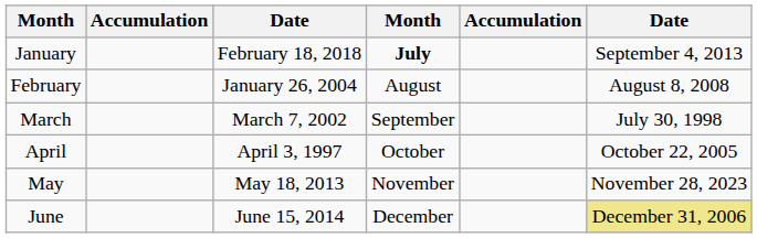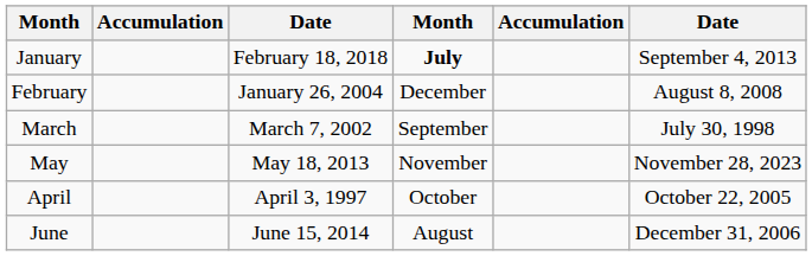 <table class="wikitable" style="float:right; margin:0.5em; border-collapse:collapse; text-align:center; font-size:84%">
 <tr>
 <th>Month</th>
 <th>Accumulation</th>
 <th>Date</th>
 <th>Month</th>
 <th>Accumulation</th>
 <th>Date</th>
 </tr>
 <tr>
 <td>January</td>
 <td></td>
 <td>February 18, 2018</td>
 <td><strong>July</strong></td>
 <td></td>
 <td>September 4, 2013</td>
 </tr>
 <tr>
 <td>February</td>
 <td></td>
 <td>January 26, 2004</td>
-<td>August</td>
+<td>December</td>
 <td></td>
 <td>August 8, 2008</td>
 </tr>
 <tr>
 <td>March</td>
 <td></td>
 <td>March 7, 2002</td>
 <td>September</td>
 <td></td>
 <td>July 30, 1998</td>
 </tr>
 <tr>
+<td>May</td>
+<td></td>
+<td>May 18, 2013</td>
+<td>November</td>
+<td></td>
+<td>November 28, 2023</td>
+</tr>
+<tr>
 <td>April</td>
 <td></td>
 <td>April 3, 1997</td>
 <td>October</td>
 <td></td>
 <td>October 22, 2005</td>
 </tr>
 <tr>
-<td>May</td>
-<td></td>
-<td>May 18, 2013</td>
-<td>November</td>
-<td></td>
-<td>November 28, 2023</td>
-</tr>
-<tr>
 <td>June</td>
 <td></td>
 <td>June 15, 2014</td>
-<td>December</td>
+<td>August</td>
 <td></td>
-<td style="background: khaki;">December 31, 2006</td>
+<td>December 31, 2006</td>
 </tr>
 </table>
